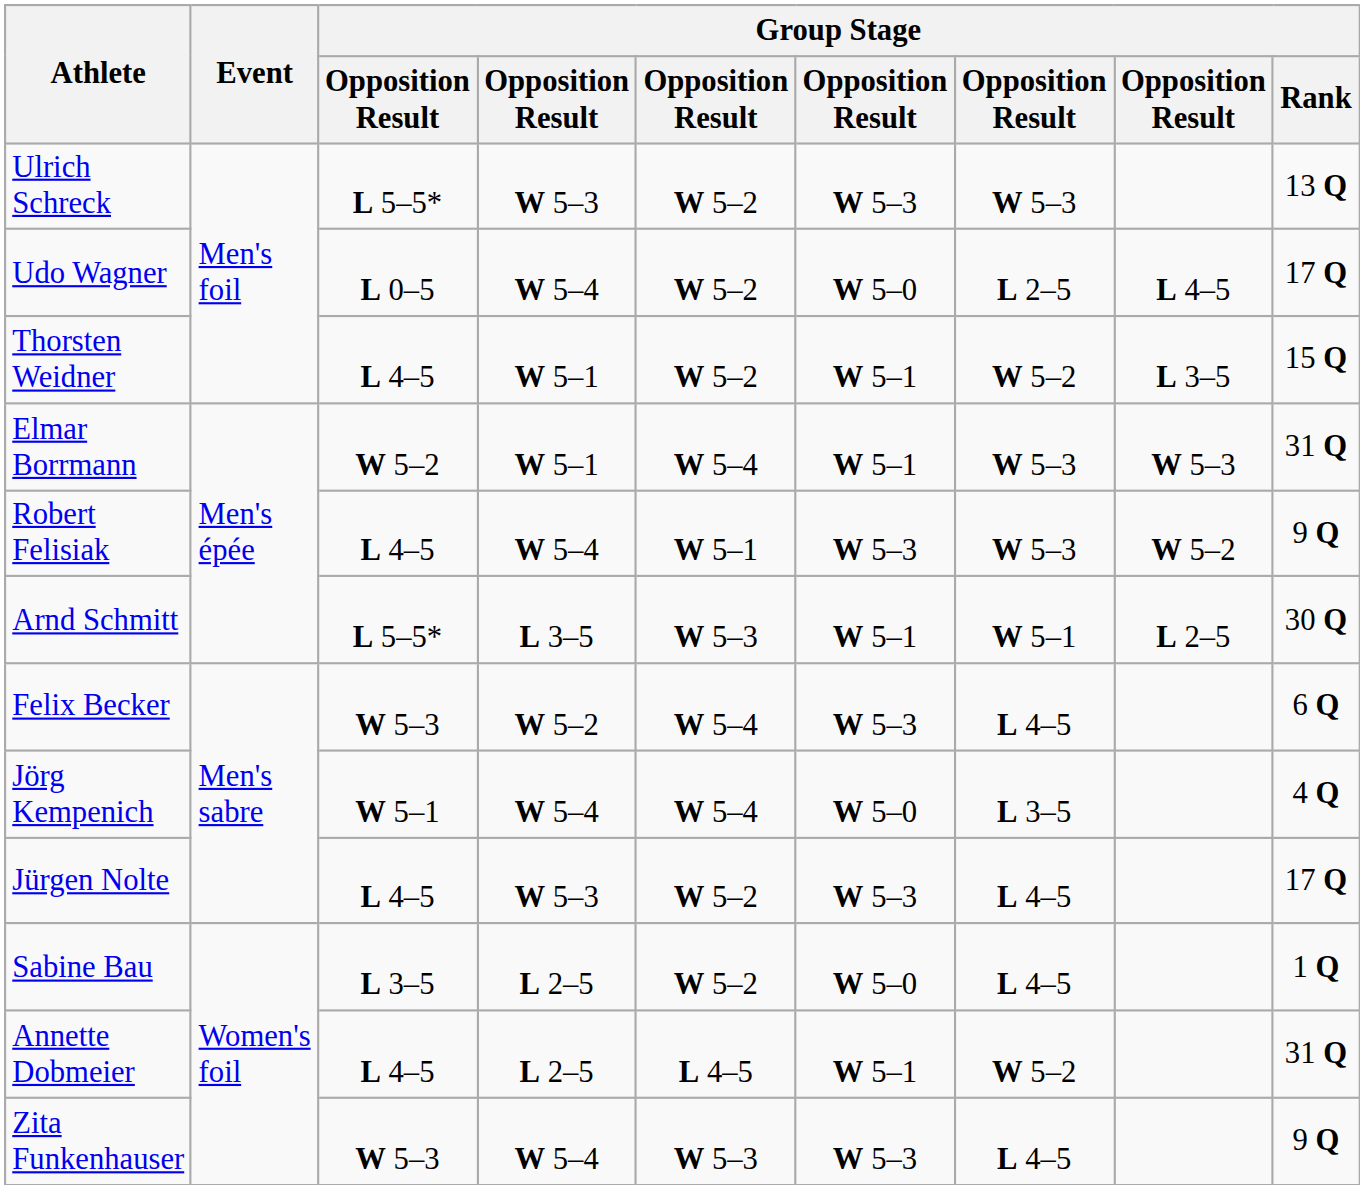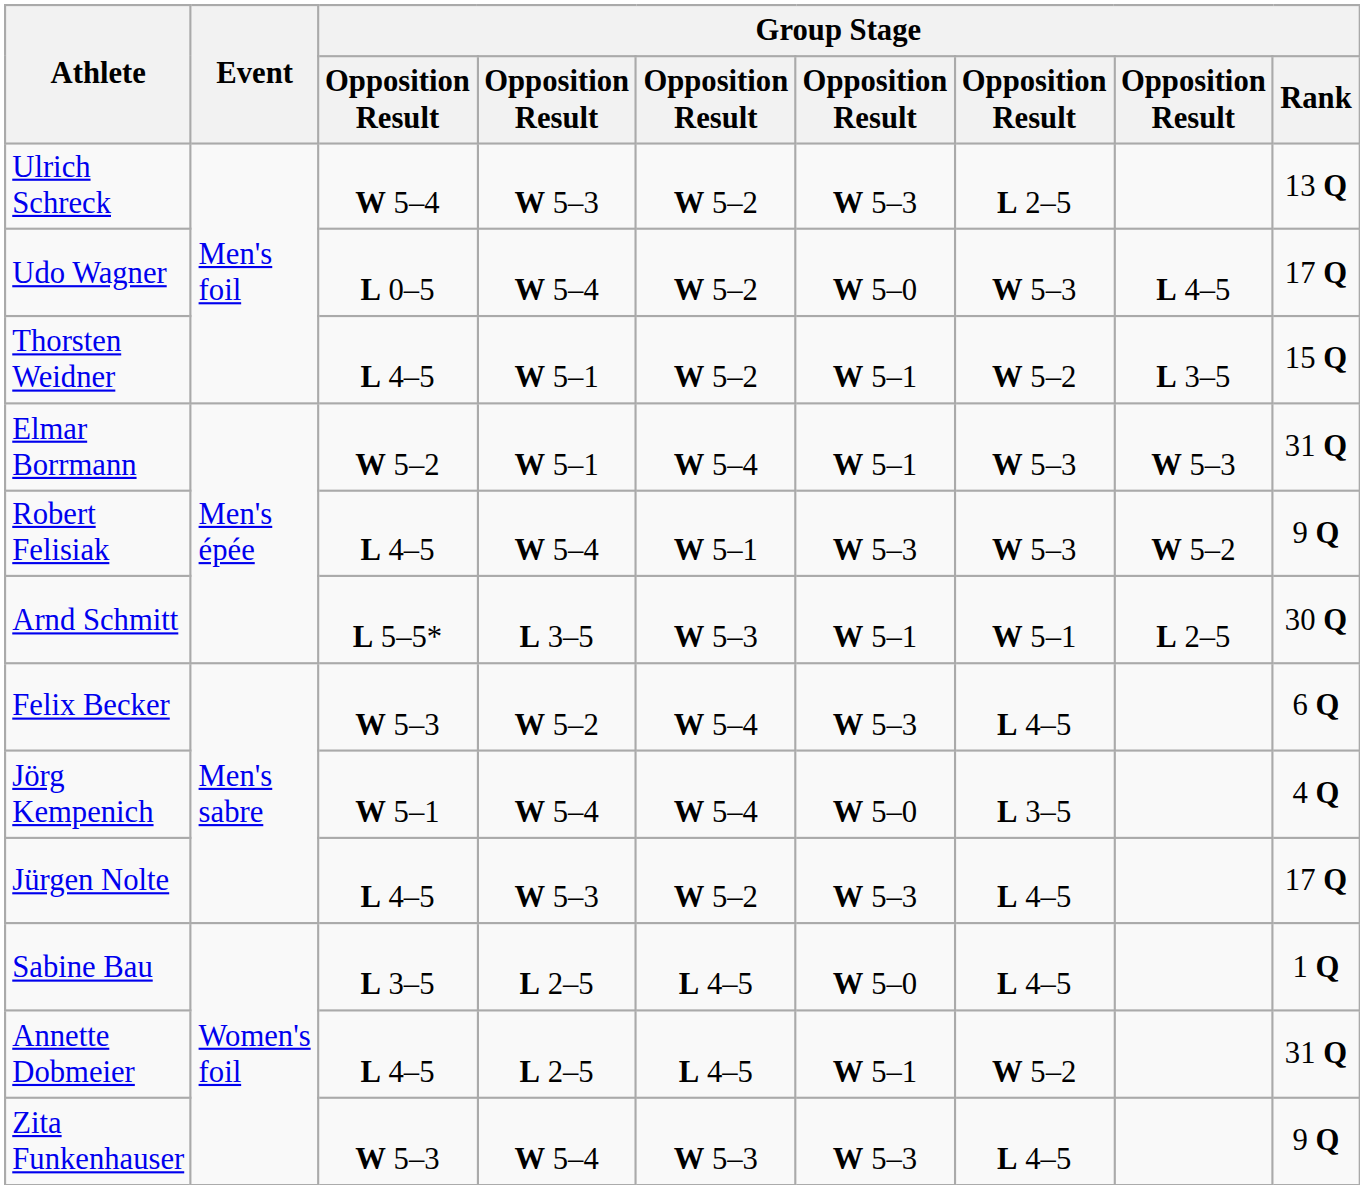 <table class=wikitable style="font-size:90%">
 <tr>
 <th rowspan="2">Athlete</th>
 <th rowspan="2">Event</th>
 <th colspan="7">Group Stage</th>
 </tr>
 <tr>
 <th>Opposition<br>Result</th>
 <th>Opposition<br>Result</th>
 <th>Opposition<br>Result</th>
 <th>Opposition<br>Result</th>
 <th>Opposition<br>Result</th>
 <th>Opposition<br>Result</th>
 <th>Rank</th>
 </tr>
 <tr align=center>
 <td align=left><a href='#'>Ulrich Schreck</a></td>
 <td align=left rowspan=3><a href='#'>Men's foil</a></td>
-<td><br><strong>L</strong> 5–5*</td>
+<td><br><strong>W</strong> 5–4</td>
 <td><br><strong>W</strong> 5–3</td>
 <td><br><strong>W</strong> 5–2</td>
 <td><br><strong>W</strong> 5–3</td>
-<td><br><strong>W</strong> 5–3</td>
+<td><br><strong>L</strong> 2–5</td>
 <td></td>
 <td>13 <strong>Q</strong></td>
 </tr>
 <tr align=center>
 <td align=left><a href='#'>Udo Wagner</a></td>
 <td><br><strong>L</strong> 0–5</td>
 <td><br><strong>W</strong> 5–4</td>
 <td><br><strong>W</strong> 5–2</td>
 <td><br><strong>W</strong> 5–0</td>
-<td><br><strong>L</strong> 2–5</td>
+<td><br><strong>W</strong> 5–3</td>
 <td><br><strong>L</strong> 4–5</td>
 <td>17 <strong>Q</strong></td>
 </tr>
 <tr align=center>
 <td align=left><a href='#'>Thorsten Weidner</a></td>
 <td><br><strong>L</strong> 4–5</td>
 <td><br><strong>W</strong> 5–1</td>
 <td><br><strong>W</strong> 5–2</td>
 <td><br><strong>W</strong> 5–1</td>
 <td><br><strong>W</strong> 5–2</td>
 <td><br><strong>L</strong> 3–5</td>
 <td>15 <strong>Q</strong></td>
 </tr>
 <tr align=center>
 <td align=left><a href='#'>Elmar Borrmann</a></td>
 <td align=left rowspan=3><a href='#'>Men's épée</a></td>
 <td><br><strong>W</strong> 5–2</td>
 <td><br><strong>W</strong> 5–1</td>
 <td><br><strong>W</strong> 5–4</td>
 <td><br><strong>W</strong> 5–1</td>
 <td><br><strong>W</strong> 5–3</td>
 <td><br><strong>W</strong> 5–3</td>
 <td>31 <strong>Q</strong></td>
 </tr>
 <tr align=center>
 <td align=left><a href='#'>Robert Felisiak</a></td>
 <td><br><strong>L</strong> 4–5</td>
 <td><br><strong>W</strong> 5–4</td>
 <td><br><strong>W</strong> 5–1</td>
 <td><br><strong>W</strong> 5–3</td>
 <td><br><strong>W</strong> 5–3</td>
 <td><br><strong>W</strong> 5–2</td>
 <td>9 <strong>Q</strong></td>
 </tr>
 <tr align=center>
 <td align=left><a href='#'>Arnd Schmitt</a></td>
 <td><br><strong>L</strong> 5–5*</td>
 <td><br><strong>L</strong> 3–5</td>
 <td><br><strong>W</strong> 5–3</td>
 <td><br><strong>W</strong> 5–1</td>
 <td><br><strong>W</strong> 5–1</td>
 <td><br><strong>L</strong> 2–5</td>
 <td>30 <strong>Q</strong></td>
 </tr>
 <tr align=center>
 <td align=left><a href='#'>Felix Becker</a></td>
 <td align=left rowspan=3><a href='#'>Men's sabre</a></td>
 <td><br><strong>W</strong> 5–3</td>
 <td><br><strong>W</strong> 5–2</td>
 <td><br><strong>W</strong> 5–4</td>
 <td><br><strong>W</strong> 5–3</td>
 <td><br><strong>L</strong> 4–5</td>
 <td></td>
 <td>6 <strong>Q</strong></td>
 </tr>
 <tr align=center>
 <td align=left><a href='#'>Jörg Kempenich</a></td>
 <td><br><strong>W</strong> 5–1</td>
 <td><br><strong>W</strong> 5–4</td>
 <td><br><strong>W</strong> 5–4</td>
 <td><br><strong>W</strong> 5–0</td>
 <td><br><strong>L</strong> 3–5</td>
 <td></td>
 <td>4 <strong>Q</strong></td>
 </tr>
 <tr align=center>
 <td align=left><a href='#'>Jürgen Nolte</a></td>
 <td><br><strong>L</strong> 4–5</td>
 <td><br><strong>W</strong> 5–3</td>
 <td><br><strong>W</strong> 5–2</td>
 <td><br><strong>W</strong> 5–3</td>
 <td><br><strong>L</strong> 4–5</td>
 <td></td>
 <td>17 <strong>Q</strong></td>
 </tr>
 <tr align=center>
 <td align=left><a href='#'>Sabine Bau</a></td>
 <td align=left rowspan=3><a href='#'>Women's foil</a></td>
 <td><br><strong>L</strong> 3–5</td>
 <td><br><strong>L</strong> 2–5</td>
-<td><br><strong>W</strong> 5–2</td>
+<td><br><strong>L</strong> 4–5</td>
 <td><br><strong>W</strong> 5–0</td>
 <td><br><strong>L</strong> 4–5</td>
 <td></td>
 <td>1 <strong>Q</strong></td>
 </tr>
 <tr align=center>
 <td align=left><a href='#'>Annette Dobmeier</a></td>
 <td><br><strong>L</strong> 4–5</td>
 <td><br><strong>L</strong> 2–5</td>
 <td><br><strong>L</strong> 4–5</td>
 <td><br><strong>W</strong> 5–1</td>
 <td><br><strong>W</strong> 5–2</td>
 <td></td>
 <td>31 <strong>Q</strong></td>
 </tr>
 <tr align=center>
 <td align=left><a href='#'>Zita Funkenhauser</a></td>
 <td><br><strong>W</strong> 5–3</td>
 <td><br><strong>W</strong> 5–4</td>
 <td><br><strong>W</strong> 5–3</td>
 <td><br><strong>W</strong> 5–3</td>
 <td><br><strong>L</strong> 4–5</td>
 <td></td>
 <td>9 <strong>Q</strong></td>
 </tr>
 </table>
